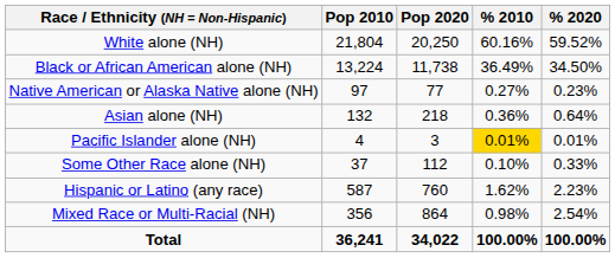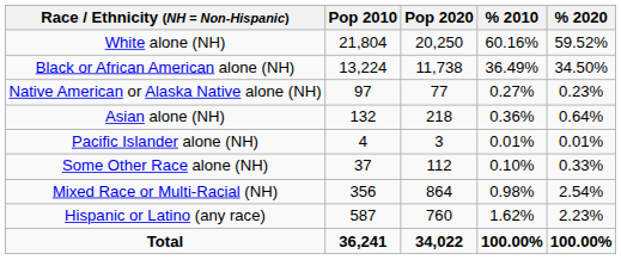 <table class="wikitable"style="text-align:center;">
 <tr>
 <th>Race / Ethnicity <small>(<em>NH = Non-Hispanic</em>)</small></th>
 <th>Pop 2010</th>
 <th>Pop 2020</th>
 <th>% 2010</th>
 <th>% 2020</th>
 </tr>
 <tr>
 <td><a href='#'>White</a> alone (NH)</td>
 <td>21,804</td>
 <td>20,250</td>
 <td>60.16%</td>
 <td>59.52%</td>
 </tr>
 <tr>
 <td><a href='#'>Black or African American</a> alone (NH)</td>
 <td>13,224</td>
 <td>11,738</td>
 <td>36.49%</td>
 <td>34.50%</td>
 </tr>
 <tr>
 <td><a href='#'>Native American</a> or <a href='#'>Alaska Native</a> alone (NH)</td>
 <td>97</td>
 <td>77</td>
 <td>0.27%</td>
 <td>0.23%</td>
 </tr>
 <tr>
 <td><a href='#'>Asian</a> alone (NH)</td>
 <td>132</td>
 <td>218</td>
 <td>0.36%</td>
 <td>0.64%</td>
 </tr>
 <tr>
 <td><a href='#'>Pacific Islander</a> alone (NH)</td>
 <td>4</td>
 <td>3</td>
-<td style="background: gold;">0.01%</td>
+<td>0.01%</td>
 <td>0.01%</td>
 </tr>
 <tr>
 <td><a href='#'>Some Other Race</a> alone (NH)</td>
 <td>37</td>
 <td>112</td>
 <td>0.10%</td>
 <td>0.33%</td>
 </tr>
 <tr>
+<td><a href='#'>Mixed Race or Multi-Racial</a> (NH)</td>
+<td>356</td>
+<td>864</td>
+<td>0.98%</td>
+<td>2.54%</td>
+</tr>
+<tr>
 <td><a href='#'>Hispanic or Latino</a> (any race)</td>
 <td>587</td>
 <td>760</td>
 <td>1.62%</td>
 <td>2.23%</td>
-</tr>
-<tr>
-<td><a href='#'>Mixed Race or Multi-Racial</a> (NH)</td>
-<td>356</td>
-<td>864</td>
-<td>0.98%</td>
-<td>2.54%</td>
 </tr>
 <tr>
 <td><strong>Total</strong></td>
 <td><strong>36,241</strong></td>
 <td><strong>34,022</strong></td>
 <td><strong>100.00%</strong></td>
 <td><strong>100.00%</strong></td>
 </tr>
 </table>
